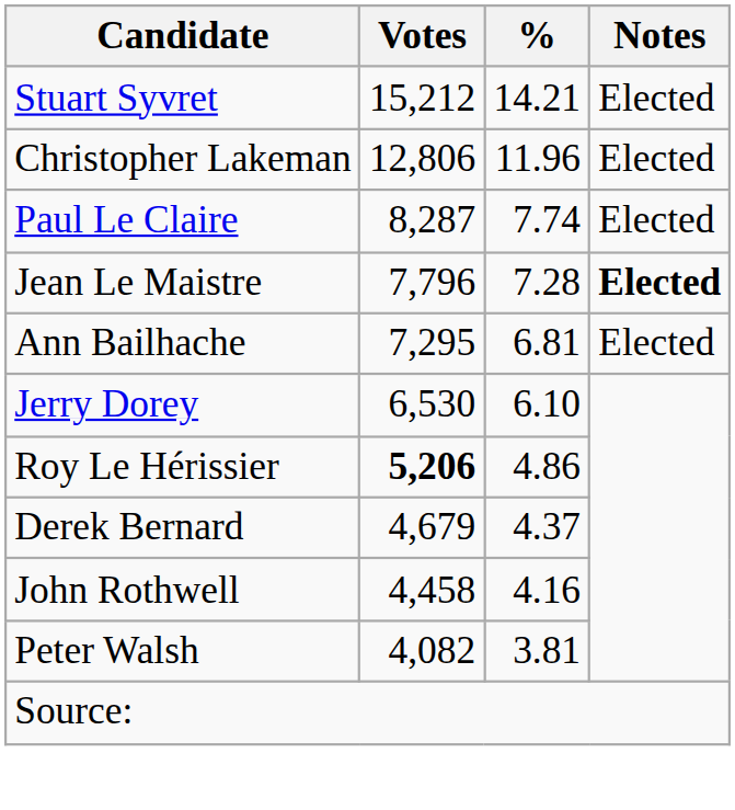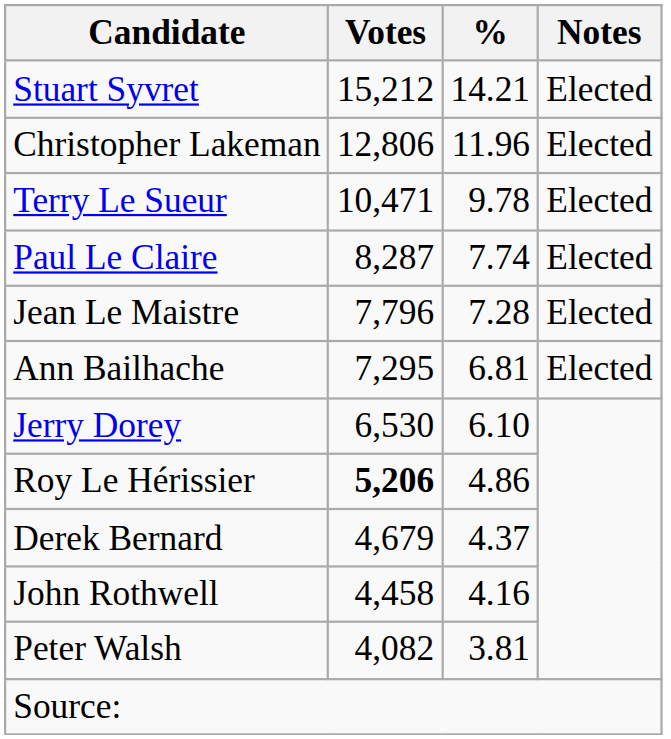 <table class=wikitable style=text-align:right>
 <tr>
 <th>Candidate</th>
 <th>Votes</th>
 <th>%</th>
 <th>Notes</th>
 </tr>
 <tr>
 <td align=left><a href='#'>Stuart Syvret</a></td>
 <td>15,212</td>
 <td>14.21</td>
 <td align=left>Elected</td>
 </tr>
 <tr>
 <td align=left>Christopher Lakeman</td>
 <td>12,806</td>
 <td>11.96</td>
 <td align=left>Elected</td>
 </tr>
 <tr>
+<td align=left><a href='#'>Terry Le Sueur</a></td>
+<td>10,471</td>
+<td>9.78</td>
+<td align=left>Elected</td>
+</tr>
+<tr>
 <td align=left><a href='#'>Paul Le Claire</a></td>
 <td>8,287</td>
 <td>7.74</td>
 <td align=left>Elected</td>
 </tr>
 <tr>
 <td align=left>Jean Le Maistre</td>
 <td>7,796</td>
 <td>7.28</td>
-<td align=left><strong>Elected</strong></td>
+<td align=left>Elected</td>
 </tr>
 <tr>
 <td align=left>Ann Bailhache</td>
 <td>7,295</td>
 <td>6.81</td>
 <td align=left>Elected</td>
 </tr>
 <tr>
 <td align=left><a href='#'>Jerry Dorey</a></td>
 <td>6,530</td>
 <td>6.10</td>
 </tr>
 <tr>
 <td align=left>Roy Le Hérissier</td>
 <td><strong>5,206</strong></td>
 <td>4.86</td>
 </tr>
 <tr>
 <td align=left>Derek Bernard</td>
 <td>4,679</td>
 <td>4.37</td>
 </tr>
 <tr>
 <td align=left>John Rothwell</td>
 <td>4,458</td>
 <td>4.16</td>
 </tr>
 <tr>
 <td align=left>Peter Walsh</td>
 <td>4,082</td>
 <td>3.81</td>
 </tr>
 <tr>
 <td align=left colspan=4>Source:</td>
 </tr>
 </table>
